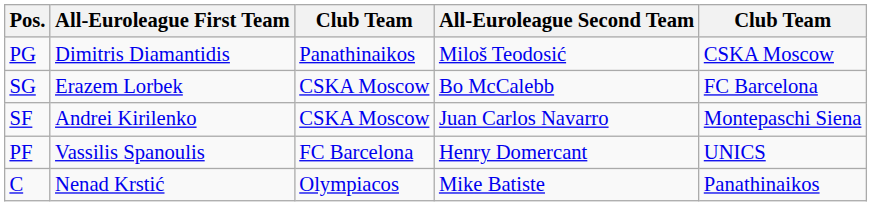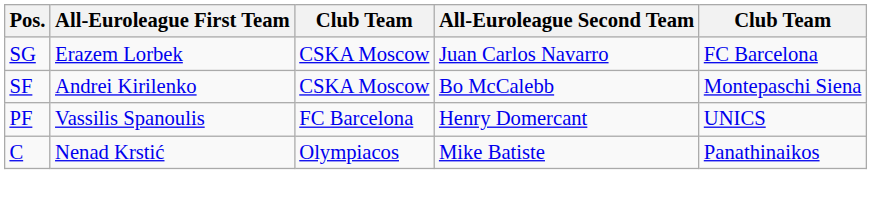 <table | class="wikitable sortable">
 <tr>
 <th>Pos.</th>
 <th>All-Euroleague First Team</th>
 <th>Club Team</th>
 <th>All-Euroleague Second Team</th>
 <th>Club Team</th>
 </tr>
 <tr>
-<td><a href='#'>PG</a></td>
-<td> <a href='#'>Dimitris Diamantidis</a></td>
-<td> <a href='#'>Panathinaikos</a></td>
-<td> <a href='#'>Miloš Teodosić</a></td>
-<td> <a href='#'>CSKA Moscow</a></td>
-</tr>
-<tr>
 <td><a href='#'>SG</a></td>
 <td> <a href='#'>Erazem Lorbek</a></td>
 <td> <a href='#'>CSKA Moscow</a></td>
-<td> <a href='#'>Bo McCalebb</a></td>
+<td> <a href='#'>Juan Carlos Navarro</a></td>
 <td> <a href='#'>FC Barcelona</a></td>
 </tr>
 <tr>
 <td><a href='#'>SF</a></td>
 <td> <a href='#'>Andrei Kirilenko</a></td>
 <td> <a href='#'>CSKA Moscow</a></td>
-<td> <a href='#'>Juan Carlos Navarro</a></td>
+<td> <a href='#'>Bo McCalebb</a></td>
 <td> <a href='#'>Montepaschi Siena</a></td>
 </tr>
 <tr>
 <td><a href='#'>PF</a></td>
 <td> <a href='#'>Vassilis Spanoulis</a></td>
 <td> <a href='#'>FC Barcelona</a></td>
 <td> <a href='#'>Henry Domercant</a></td>
 <td> <a href='#'>UNICS</a></td>
 </tr>
 <tr>
 <td><a href='#'>C</a></td>
 <td> <a href='#'>Nenad Krstić</a></td>
 <td> <a href='#'>Olympiacos</a></td>
 <td> <a href='#'>Mike Batiste</a></td>
 <td> <a href='#'>Panathinaikos</a></td>
 </tr>
 </table>
